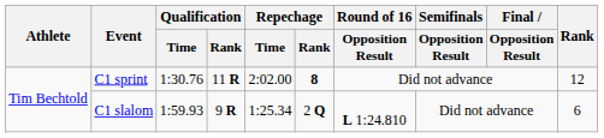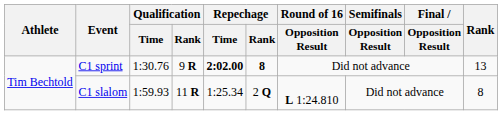 <table class="wikitable" style="font-size:90%;">
 <tr>
 <th rowspan=2>Athlete</th>
 <th rowspan=2>Event</th>
 <th colspan=2>Qualification</th>
 <th colspan=2>Repechage</th>
 <th>Round of 16</th>
 <th>Semifinals</th>
 <th>Final / </th>
 <th rowspan=2>Rank</th>
 </tr>
 <tr style="font-size:95%">
 <th>Time</th>
 <th>Rank</th>
 <th>Time</th>
 <th>Rank</th>
 <th>Opposition <br>Result</th>
 <th>Opposition <br>Result</th>
 <th>Opposition <br>Result</th>
 </tr>
 <tr align=center>
 <td align=left rowspan=2><a href='#'>Tim Bechtold</a></td>
 <td align=left><a href='#'>C1 sprint</a></td>
 <td>1:30.76</td>
-<td>11 <strong>R</strong></td>
-<td>2:02.00</td>
+<td>9 <strong>R</strong></td>
+<td><strong>2:02.00</strong></td>
 <td><strong>8</strong></td>
 <td colspan=3>Did not advance</td>
-<td>12</td>
+<td>13</td>
 </tr>
 <tr align=center>
 <td align=left><a href='#'>C1 slalom</a></td>
 <td>1:59.93</td>
-<td>9 <strong>R</strong></td>
+<td>11 <strong>R</strong></td>
 <td>1:25.34</td>
 <td>2 <strong>Q</strong></td>
 <td><br><strong>L</strong> 1:24.810</td>
 <td colspan=2>Did not advance</td>
-<td>6</td>
+<td>8</td>
 </tr>
 </table>
